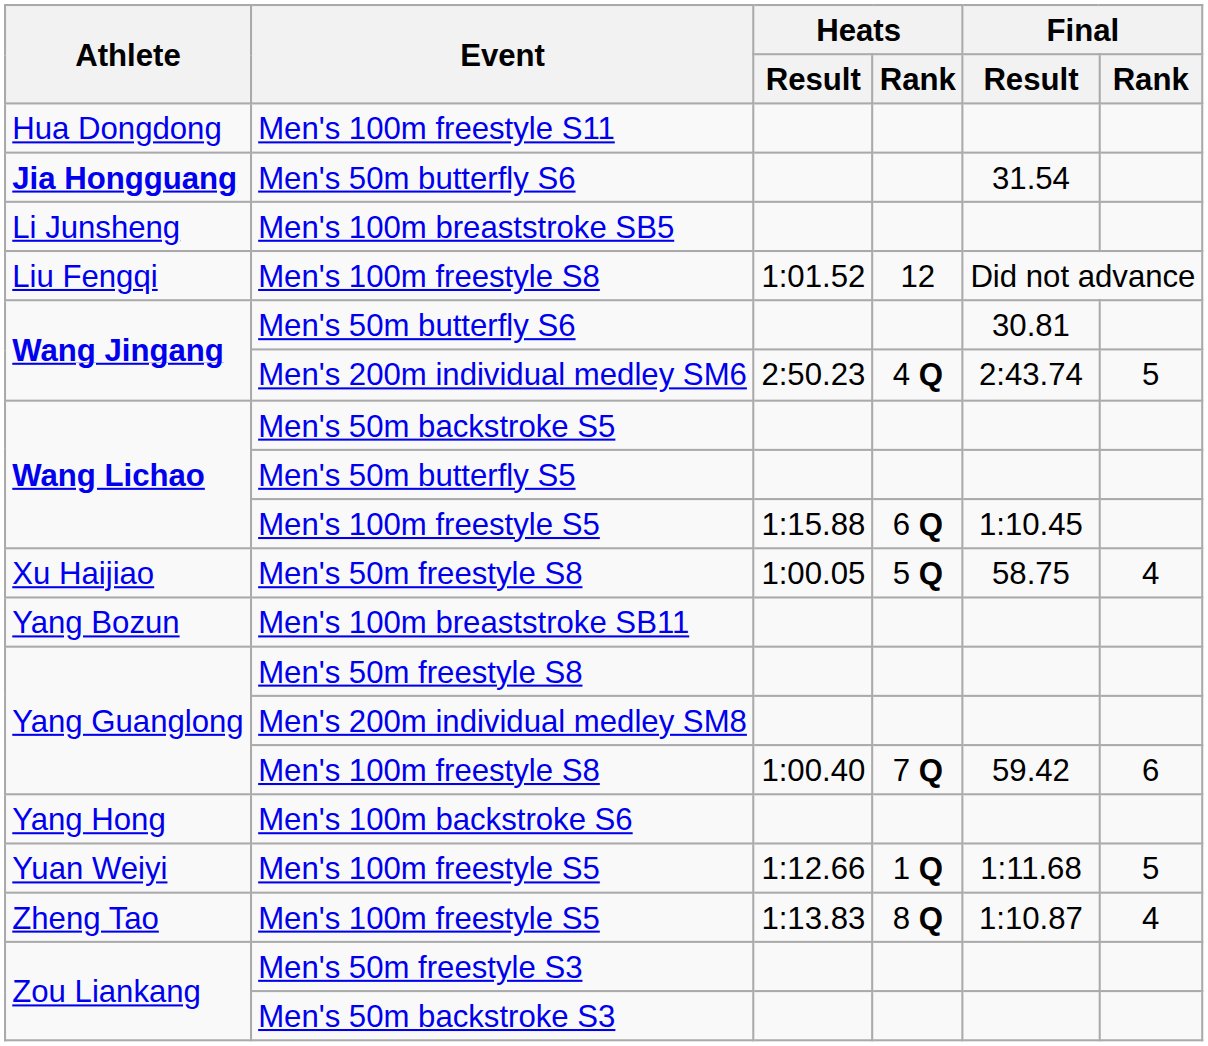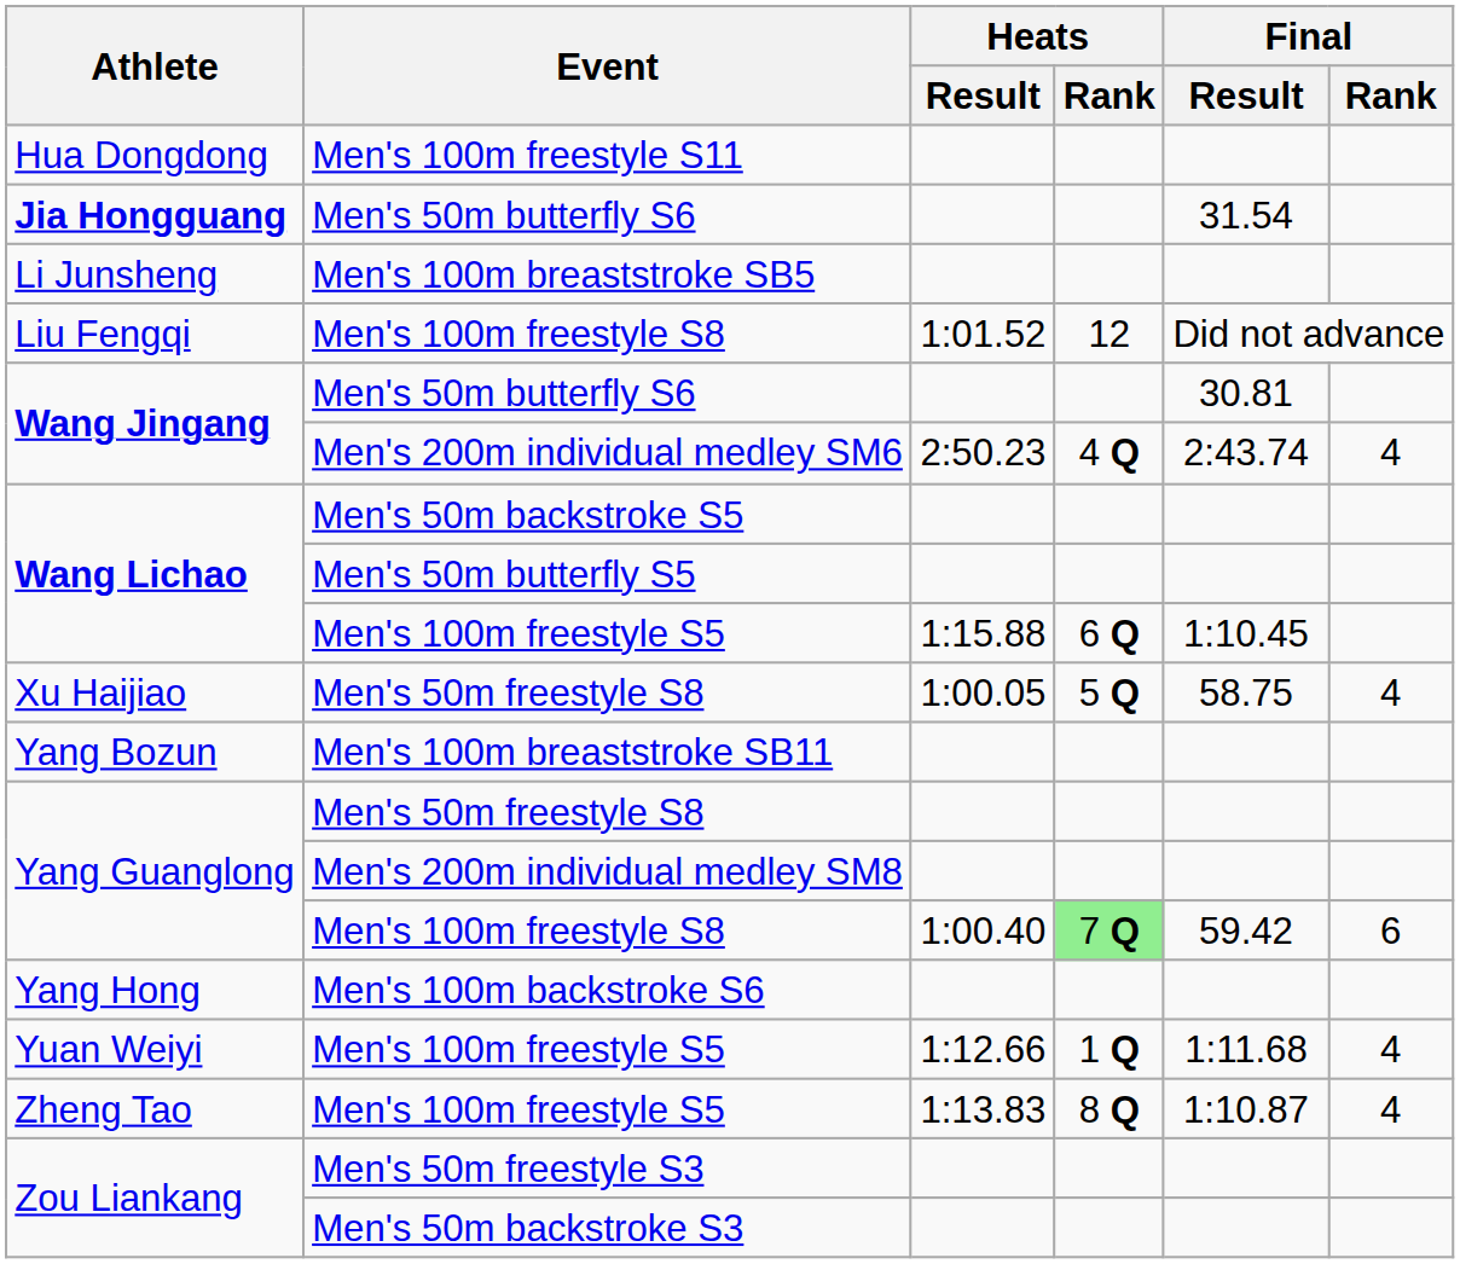 <table class=wikitable style="font-size:95%">
 <tr>
 <th rowspan="2">Athlete</th>
 <th rowspan="2">Event</th>
 <th colspan="2">Heats</th>
 <th colspan="2">Final</th>
 </tr>
 <tr>
 <th>Result</th>
 <th>Rank</th>
 <th>Result</th>
 <th>Rank</th>
 </tr>
 <tr align=center>
 <td align=left><a href='#'>Hua Dongdong</a></td>
 <td align=left><a href='#'>Men's 100m freestyle S11</a></td>
 <td></td>
 <td></td>
 <td></td>
 <td></td>
 </tr>
 <tr align=center>
 <td align=left><strong><a href='#'>Jia Hongguang</a></strong></td>
 <td align=left><a href='#'>Men's 50m butterfly S6</a></td>
 <td></td>
 <td></td>
 <td>31.54</td>
 <td></td>
 </tr>
 <tr align=center>
 <td align=left><a href='#'>Li Junsheng</a></td>
 <td align=left><a href='#'>Men's 100m breaststroke SB5</a></td>
 <td></td>
 <td></td>
 <td></td>
 <td></td>
 </tr>
 <tr align=center>
 <td align=left><a href='#'>Liu Fengqi</a></td>
 <td align=left><a href='#'>Men's 100m freestyle S8</a></td>
 <td>1:01.52</td>
 <td>12</td>
 <td colspan=2 align=center>Did not advance</td>
 </tr>
 <tr align=center>
 <td rowspan=2 align=left><strong><a href='#'>Wang Jingang</a></strong></td>
 <td align=left><a href='#'>Men's 50m butterfly S6</a></td>
 <td></td>
 <td></td>
 <td>30.81</td>
 <td></td>
 </tr>
 <tr align=center>
 <td align=left><a href='#'>Men's 200m individual medley SM6</a></td>
 <td>2:50.23</td>
 <td>4 <strong>Q</strong></td>
 <td>2:43.74</td>
-<td>5</td>
+<td>4</td>
 </tr>
 <tr align=center>
 <td rowspan=3 align=left><strong><a href='#'>Wang Lichao</a></strong></td>
 <td align=left><a href='#'>Men's 50m backstroke S5</a></td>
 <td></td>
 <td></td>
 <td></td>
 <td></td>
 </tr>
 <tr align=center>
 <td align=left><a href='#'>Men's 50m butterfly S5</a></td>
 <td></td>
 <td></td>
 <td></td>
 </tr>
 <tr align=center>
 <td align=left><a href='#'>Men's 100m freestyle S5</a></td>
 <td>1:15.88</td>
 <td>6 <strong>Q</strong></td>
 <td>1:10.45</td>
 <td></td>
 </tr>
 <tr align=center>
 <td align=left><a href='#'>Xu Haijiao</a></td>
 <td align=left><a href='#'>Men's 50m freestyle S8</a></td>
 <td>1:00.05</td>
 <td>5 <strong>Q</strong></td>
 <td>58.75</td>
 <td>4</td>
 </tr>
 <tr align=center>
 <td align=left><a href='#'>Yang Bozun</a></td>
 <td align=left><a href='#'>Men's 100m breaststroke SB11</a></td>
 <td></td>
 <td></td>
 <td></td>
 <td></td>
 </tr>
 <tr align=center>
 <td rowspan=3 align=left><a href='#'>Yang Guanglong</a></td>
 <td align=left><a href='#'>Men's 50m freestyle S8</a></td>
 <td></td>
 <td></td>
 <td></td>
 <td></td>
 </tr>
 <tr align=center>
 <td align=left><a href='#'>Men's 200m individual medley SM8</a></td>
 <td></td>
 <td></td>
 <td></td>
 </tr>
 <tr align=center>
 <td align=left><a href='#'>Men's 100m freestyle S8</a></td>
 <td>1:00.40</td>
-<td>7 <strong>Q</strong></td>
+<td style="background: lightgreen;">7 <strong>Q</strong></td>
 <td>59.42</td>
 <td>6</td>
 </tr>
 <tr align=center>
 <td align=left><a href='#'>Yang Hong</a></td>
 <td align=left><a href='#'>Men's 100m backstroke S6</a></td>
 <td></td>
 <td></td>
 <td></td>
 <td></td>
 </tr>
 <tr align=center>
 <td align=left><a href='#'>Yuan Weiyi</a></td>
 <td align=left><a href='#'>Men's 100m freestyle S5</a></td>
 <td>1:12.66</td>
 <td>1 <strong>Q</strong></td>
 <td>1:11.68</td>
-<td>5</td>
+<td>4</td>
 </tr>
 <tr align=center>
 <td align=left><a href='#'>Zheng Tao</a></td>
 <td align=left><a href='#'>Men's 100m freestyle S5</a></td>
 <td>1:13.83</td>
 <td>8 <strong>Q</strong></td>
 <td>1:10.87</td>
 <td>4</td>
 </tr>
 <tr align=center>
 <td rowspan=2 align=left><a href='#'>Zou Liankang</a></td>
 <td align=left><a href='#'>Men's 50m freestyle S3</a></td>
 <td></td>
 <td></td>
 <td></td>
 <td></td>
 </tr>
 <tr align=center>
 <td align=left><a href='#'>Men's 50m backstroke S3</a></td>
 <td></td>
 <td></td>
 <td></td>
 <td></td>
 </tr>
 </table>
